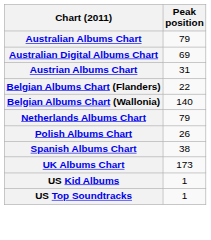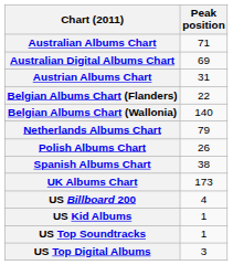 <table class="wikitable sortable plainrowheaders" style="text-align:center">
 <tr>
 <th scope="col">Chart (2011)</th>
 <th scope="col">Peak<br>position</th>
 </tr>
 <tr>
 <th scope="row"><a href='#'>Australian Albums Chart</a></th>
-<td align="center">79</td>
+<td align="center">71</td>
 </tr>
 <tr>
 <th scope="row"><a href='#'>Australian Digital Albums Chart</a></th>
 <td align="center">69</td>
 </tr>
 <tr>
 <th scope="row"><a href='#'>Austrian Albums Chart</a></th>
 <td align="center">31</td>
 </tr>
 <tr>
 <th scope="row"><a href='#'>Belgian Albums Chart</a> (Flanders)</th>
 <td align="center">22</td>
 </tr>
 <tr>
 <th scope="row"><a href='#'>Belgian Albums Chart</a> (Wallonia)</th>
 <td align="center">140</td>
 </tr>
 <tr>
 <th scope="row"><a href='#'>Netherlands Albums Chart</a></th>
 <td align="center">79</td>
 </tr>
 <tr>
 <th scope="row"><a href='#'>Polish Albums Chart</a></th>
 <td align="center">26</td>
 </tr>
 <tr>
 <th scope="row"><a href='#'>Spanish Albums Chart</a></th>
 <td align="center">38</td>
 </tr>
 <tr>
 <th scope="row"><a href='#'>UK Albums Chart</a></th>
 <td style="text-align:center;">173</td>
 </tr>
 <tr>
+<th scope="row">US <a href='#'><em>Billboard</em> 200</a></th>
+<td align="center">4</td>
+</tr>
+<tr>
 <th scope="row">US <a href='#'>Kid Albums</a></th>
 <td align="center">1</td>
 </tr>
 <tr>
 <th scope="row">US <a href='#'>Top Soundtracks</a></th>
 <td align="center">1</td>
 </tr>
+<tr>
+<th scope="row">US <a href='#'>Top Digital Albums</a></th>
+<td align="center">3</td>
+</tr>
 </table>
